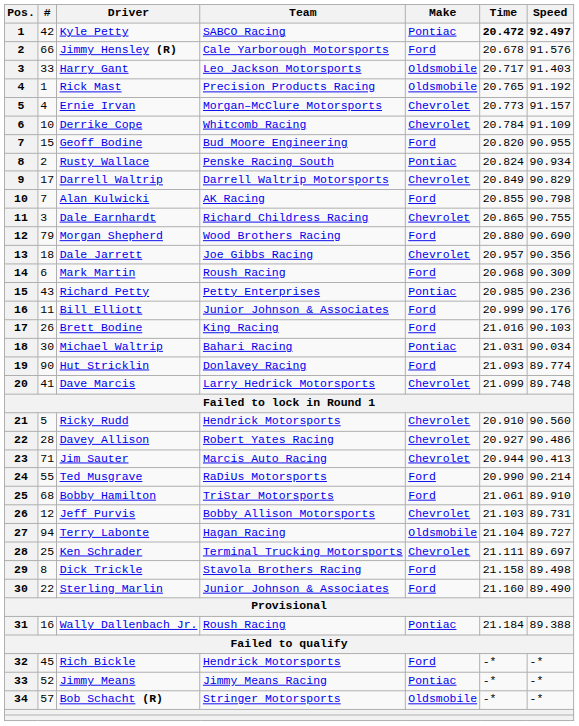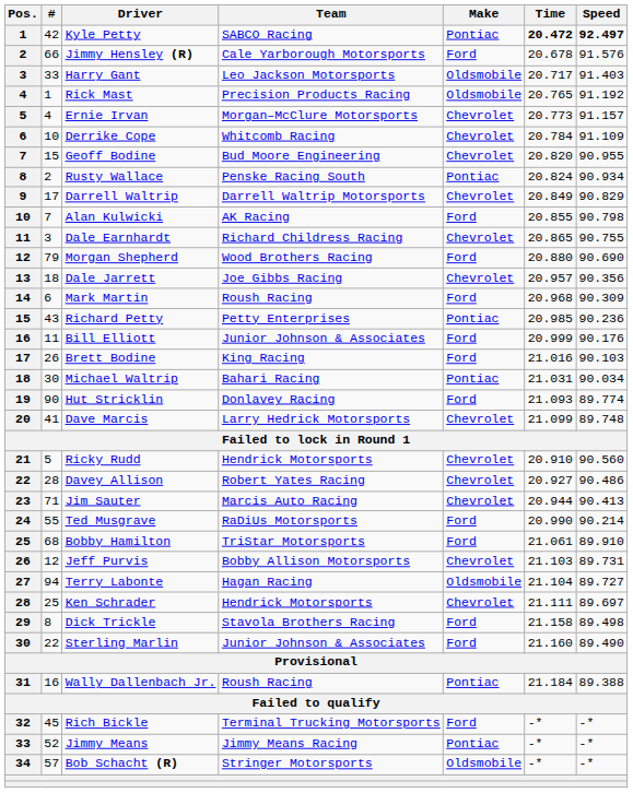 <table class="wikitable" style="font-size:95%">
 <tr>
 <th>Pos.</th>
 <th>#</th>
 <th>Driver</th>
 <th>Team</th>
 <th>Make</th>
 <th>Time</th>
 <th>Speed</th>
 </tr>
 <tr>
 <th>1</th>
 <td>42</td>
 <td><a href='#'>Kyle Petty</a></td>
 <td><a href='#'>SABCO Racing</a></td>
 <td><a href='#'>Pontiac</a></td>
 <td><strong>20.472</strong></td>
 <td><strong>92.497</strong></td>
 </tr>
 <tr>
 <th>2</th>
 <td>66</td>
 <td><a href='#'>Jimmy Hensley</a> <strong>(R)</strong></td>
 <td><a href='#'>Cale Yarborough Motorsports</a></td>
 <td><a href='#'>Ford</a></td>
 <td>20.678</td>
 <td>91.576</td>
 </tr>
 <tr>
 <th>3</th>
 <td>33</td>
 <td><a href='#'>Harry Gant</a></td>
 <td><a href='#'>Leo Jackson Motorsports</a></td>
 <td><a href='#'>Oldsmobile</a></td>
 <td>20.717</td>
 <td>91.403</td>
 </tr>
 <tr>
 <th>4</th>
 <td>1</td>
 <td><a href='#'>Rick Mast</a></td>
 <td><a href='#'>Precision Products Racing</a></td>
 <td><a href='#'>Oldsmobile</a></td>
 <td>20.765</td>
 <td>91.192</td>
 </tr>
 <tr>
 <th>5</th>
 <td>4</td>
 <td><a href='#'>Ernie Irvan</a></td>
 <td><a href='#'>Morgan–McClure Motorsports</a></td>
 <td><a href='#'>Chevrolet</a></td>
 <td>20.773</td>
 <td>91.157</td>
 </tr>
 <tr>
 <th>6</th>
 <td>10</td>
 <td><a href='#'>Derrike Cope</a></td>
 <td><a href='#'>Whitcomb Racing</a></td>
 <td><a href='#'>Chevrolet</a></td>
 <td>20.784</td>
 <td>91.109</td>
 </tr>
 <tr>
 <th>7</th>
 <td>15</td>
 <td><a href='#'>Geoff Bodine</a></td>
 <td><a href='#'>Bud Moore Engineering</a></td>
-<td><a href='#'>Ford</a></td>
+<td><a href='#'>Chevrolet</a></td>
 <td>20.820</td>
 <td>90.955</td>
 </tr>
 <tr>
 <th>8</th>
 <td>2</td>
 <td><a href='#'>Rusty Wallace</a></td>
 <td><a href='#'>Penske Racing South</a></td>
 <td><a href='#'>Pontiac</a></td>
 <td>20.824</td>
 <td>90.934</td>
 </tr>
 <tr>
 <th>9</th>
 <td>17</td>
 <td><a href='#'>Darrell Waltrip</a></td>
 <td><a href='#'>Darrell Waltrip Motorsports</a></td>
 <td><a href='#'>Chevrolet</a></td>
 <td>20.849</td>
 <td>90.829</td>
 </tr>
 <tr>
 <th>10</th>
 <td>7</td>
 <td><a href='#'>Alan Kulwicki</a></td>
 <td><a href='#'>AK Racing</a></td>
 <td><a href='#'>Ford</a></td>
 <td>20.855</td>
 <td>90.798</td>
 </tr>
 <tr>
 <th>11</th>
 <td>3</td>
 <td><a href='#'>Dale Earnhardt</a></td>
 <td><a href='#'>Richard Childress Racing</a></td>
 <td><a href='#'>Chevrolet</a></td>
 <td>20.865</td>
 <td>90.755</td>
 </tr>
 <tr>
 <th>12</th>
 <td>79</td>
 <td><a href='#'>Morgan Shepherd</a></td>
 <td><a href='#'>Wood Brothers Racing</a></td>
 <td><a href='#'>Ford</a></td>
 <td>20.880</td>
 <td>90.690</td>
 </tr>
 <tr>
 <th>13</th>
 <td>18</td>
 <td><a href='#'>Dale Jarrett</a></td>
 <td><a href='#'>Joe Gibbs Racing</a></td>
 <td><a href='#'>Chevrolet</a></td>
 <td>20.957</td>
 <td>90.356</td>
 </tr>
 <tr>
 <th>14</th>
 <td>6</td>
 <td><a href='#'>Mark Martin</a></td>
 <td><a href='#'>Roush Racing</a></td>
 <td><a href='#'>Ford</a></td>
 <td>20.968</td>
 <td>90.309</td>
 </tr>
 <tr>
 <th>15</th>
 <td>43</td>
 <td><a href='#'>Richard Petty</a></td>
 <td><a href='#'>Petty Enterprises</a></td>
 <td><a href='#'>Pontiac</a></td>
 <td>20.985</td>
 <td>90.236</td>
 </tr>
 <tr>
 <th>16</th>
 <td>11</td>
 <td><a href='#'>Bill Elliott</a></td>
 <td><a href='#'>Junior Johnson & Associates</a></td>
 <td><a href='#'>Ford</a></td>
 <td>20.999</td>
 <td>90.176</td>
 </tr>
 <tr>
 <th>17</th>
 <td>26</td>
 <td><a href='#'>Brett Bodine</a></td>
 <td><a href='#'>King Racing</a></td>
 <td><a href='#'>Ford</a></td>
 <td>21.016</td>
 <td>90.103</td>
 </tr>
 <tr>
 <th>18</th>
 <td>30</td>
 <td><a href='#'>Michael Waltrip</a></td>
 <td><a href='#'>Bahari Racing</a></td>
 <td><a href='#'>Pontiac</a></td>
 <td>21.031</td>
 <td>90.034</td>
 </tr>
 <tr>
 <th>19</th>
 <td>90</td>
 <td><a href='#'>Hut Stricklin</a></td>
 <td><a href='#'>Donlavey Racing</a></td>
 <td><a href='#'>Ford</a></td>
 <td>21.093</td>
 <td>89.774</td>
 </tr>
 <tr>
 <th>20</th>
 <td>41</td>
 <td><a href='#'>Dave Marcis</a></td>
 <td><a href='#'>Larry Hedrick Motorsports</a></td>
 <td><a href='#'>Chevrolet</a></td>
 <td>21.099</td>
 <td>89.748</td>
 </tr>
 <tr>
 <th colspan="7">Failed to lock in Round 1</th>
 </tr>
 <tr>
 <th>21</th>
 <td>5</td>
 <td><a href='#'>Ricky Rudd</a></td>
 <td><a href='#'>Hendrick Motorsports</a></td>
 <td><a href='#'>Chevrolet</a></td>
 <td>20.910</td>
 <td>90.560</td>
 </tr>
 <tr>
 <th>22</th>
 <td>28</td>
 <td><a href='#'>Davey Allison</a></td>
 <td><a href='#'>Robert Yates Racing</a></td>
 <td><a href='#'>Chevrolet</a></td>
 <td>20.927</td>
 <td>90.486</td>
 </tr>
 <tr>
 <th>23</th>
 <td>71</td>
 <td><a href='#'>Jim Sauter</a></td>
 <td><a href='#'>Marcis Auto Racing</a></td>
 <td><a href='#'>Chevrolet</a></td>
 <td>20.944</td>
 <td>90.413</td>
 </tr>
 <tr>
 <th>24</th>
 <td>55</td>
 <td><a href='#'>Ted Musgrave</a></td>
 <td><a href='#'>RaDiUs Motorsports</a></td>
 <td><a href='#'>Ford</a></td>
 <td>20.990</td>
 <td>90.214</td>
 </tr>
 <tr>
 <th>25</th>
 <td>68</td>
 <td><a href='#'>Bobby Hamilton</a></td>
 <td><a href='#'>TriStar Motorsports</a></td>
 <td><a href='#'>Ford</a></td>
 <td>21.061</td>
 <td>89.910</td>
 </tr>
 <tr>
 <th>26</th>
 <td>12</td>
 <td><a href='#'>Jeff Purvis</a></td>
 <td><a href='#'>Bobby Allison Motorsports</a></td>
 <td><a href='#'>Chevrolet</a></td>
 <td>21.103</td>
 <td>89.731</td>
 </tr>
 <tr>
 <th>27</th>
 <td>94</td>
 <td><a href='#'>Terry Labonte</a></td>
 <td><a href='#'>Hagan Racing</a></td>
 <td><a href='#'>Oldsmobile</a></td>
 <td>21.104</td>
 <td>89.727</td>
 </tr>
 <tr>
 <th>28</th>
 <td>25</td>
 <td><a href='#'>Ken Schrader</a></td>
-<td><a href='#'>Terminal Trucking Motorsports</a></td>
+<td><a href='#'>Hendrick Motorsports</a></td>
 <td><a href='#'>Chevrolet</a></td>
 <td>21.111</td>
 <td>89.697</td>
 </tr>
 <tr>
 <th>29</th>
 <td>8</td>
 <td><a href='#'>Dick Trickle</a></td>
 <td><a href='#'>Stavola Brothers Racing</a></td>
 <td><a href='#'>Ford</a></td>
 <td>21.158</td>
 <td>89.498</td>
 </tr>
 <tr>
 <th>30</th>
 <td>22</td>
 <td><a href='#'>Sterling Marlin</a></td>
 <td><a href='#'>Junior Johnson & Associates</a></td>
 <td><a href='#'>Ford</a></td>
 <td>21.160</td>
 <td>89.490</td>
 </tr>
 <tr>
 <th colspan="7">Provisional</th>
 </tr>
 <tr>
 <th>31</th>
 <td>16</td>
 <td><a href='#'>Wally Dallenbach Jr.</a></td>
 <td><a href='#'>Roush Racing</a></td>
 <td><a href='#'>Pontiac</a></td>
 <td>21.184</td>
 <td>89.388</td>
 </tr>
 <tr>
 <th colspan="7">Failed to qualify</th>
 </tr>
 <tr>
 <th>32</th>
 <td>45</td>
 <td><a href='#'>Rich Bickle</a></td>
-<td><a href='#'>Hendrick Motorsports</a></td>
+<td><a href='#'>Terminal Trucking Motorsports</a></td>
 <td><a href='#'>Ford</a></td>
 <td>-*</td>
 <td>-*</td>
 </tr>
 <tr>
 <th>33</th>
 <td>52</td>
 <td><a href='#'>Jimmy Means</a></td>
 <td><a href='#'>Jimmy Means Racing</a></td>
 <td><a href='#'>Pontiac</a></td>
 <td>-*</td>
 <td>-*</td>
 </tr>
 <tr>
 <th>34</th>
 <td>57</td>
 <td><a href='#'>Bob Schacht</a> <strong>(R)</strong></td>
 <td><a href='#'>Stringer Motorsports</a></td>
 <td><a href='#'>Oldsmobile</a></td>
 <td>-*</td>
 <td>-*</td>
 </tr>
 <tr>
 <th colspan="7"></th>
 </tr>
 <tr>
 <th colspan="7"></th>
 </tr>
 </table>
